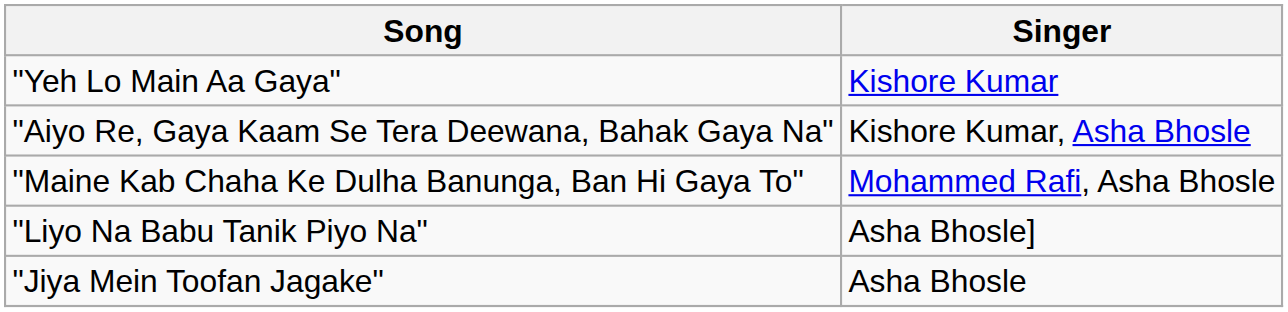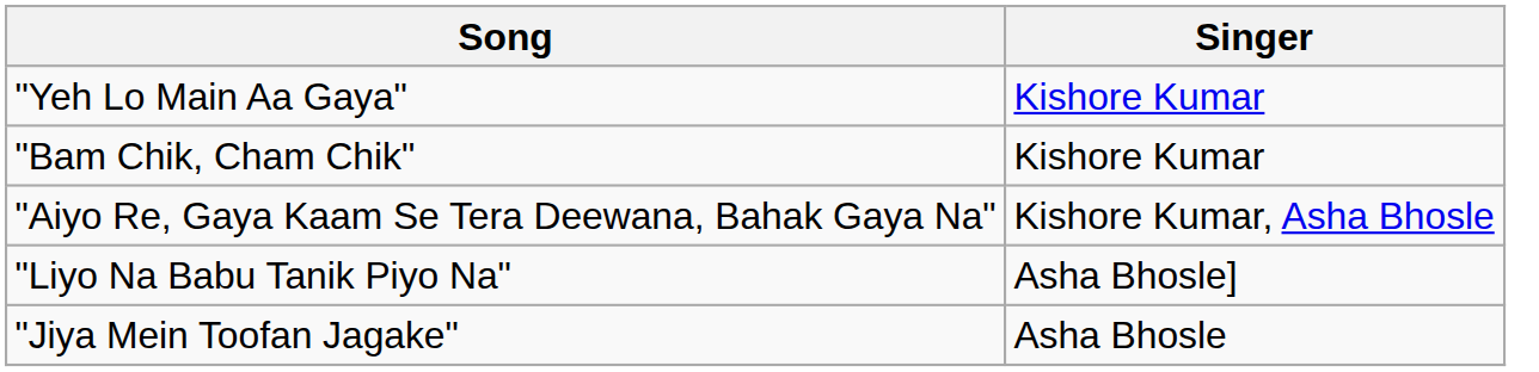 <table class="wikitable" style="font-size:95%;">
 <tr>
 <th>Song</th>
 <th>Singer</th>
 </tr>
 <tr>
 <td>"Yeh Lo Main Aa Gaya"</td>
 <td><a href='#'>Kishore Kumar</a></td>
 </tr>
 <tr>
+<td>"Bam Chik, Cham Chik"</td>
+<td>Kishore Kumar</td>
+</tr>
+<tr>
 <td>"Aiyo Re, Gaya Kaam Se Tera Deewana, Bahak Gaya Na"</td>
 <td>Kishore Kumar, <a href='#'>Asha Bhosle</a></td>
-</tr>
-<tr>
-<td>"Maine Kab Chaha Ke Dulha Banunga, Ban Hi Gaya To"</td>
-<td><a href='#'>Mohammed Rafi</a>, Asha Bhosle</td>
 </tr>
 <tr>
 <td>"Liyo Na Babu Tanik Piyo Na"</td>
 <td>Asha Bhosle]</td>
 </tr>
 <tr>
 <td>"Jiya Mein Toofan Jagake"</td>
 <td>Asha Bhosle</td>
 </tr>
 <tr>
 </tr>
 </table>
